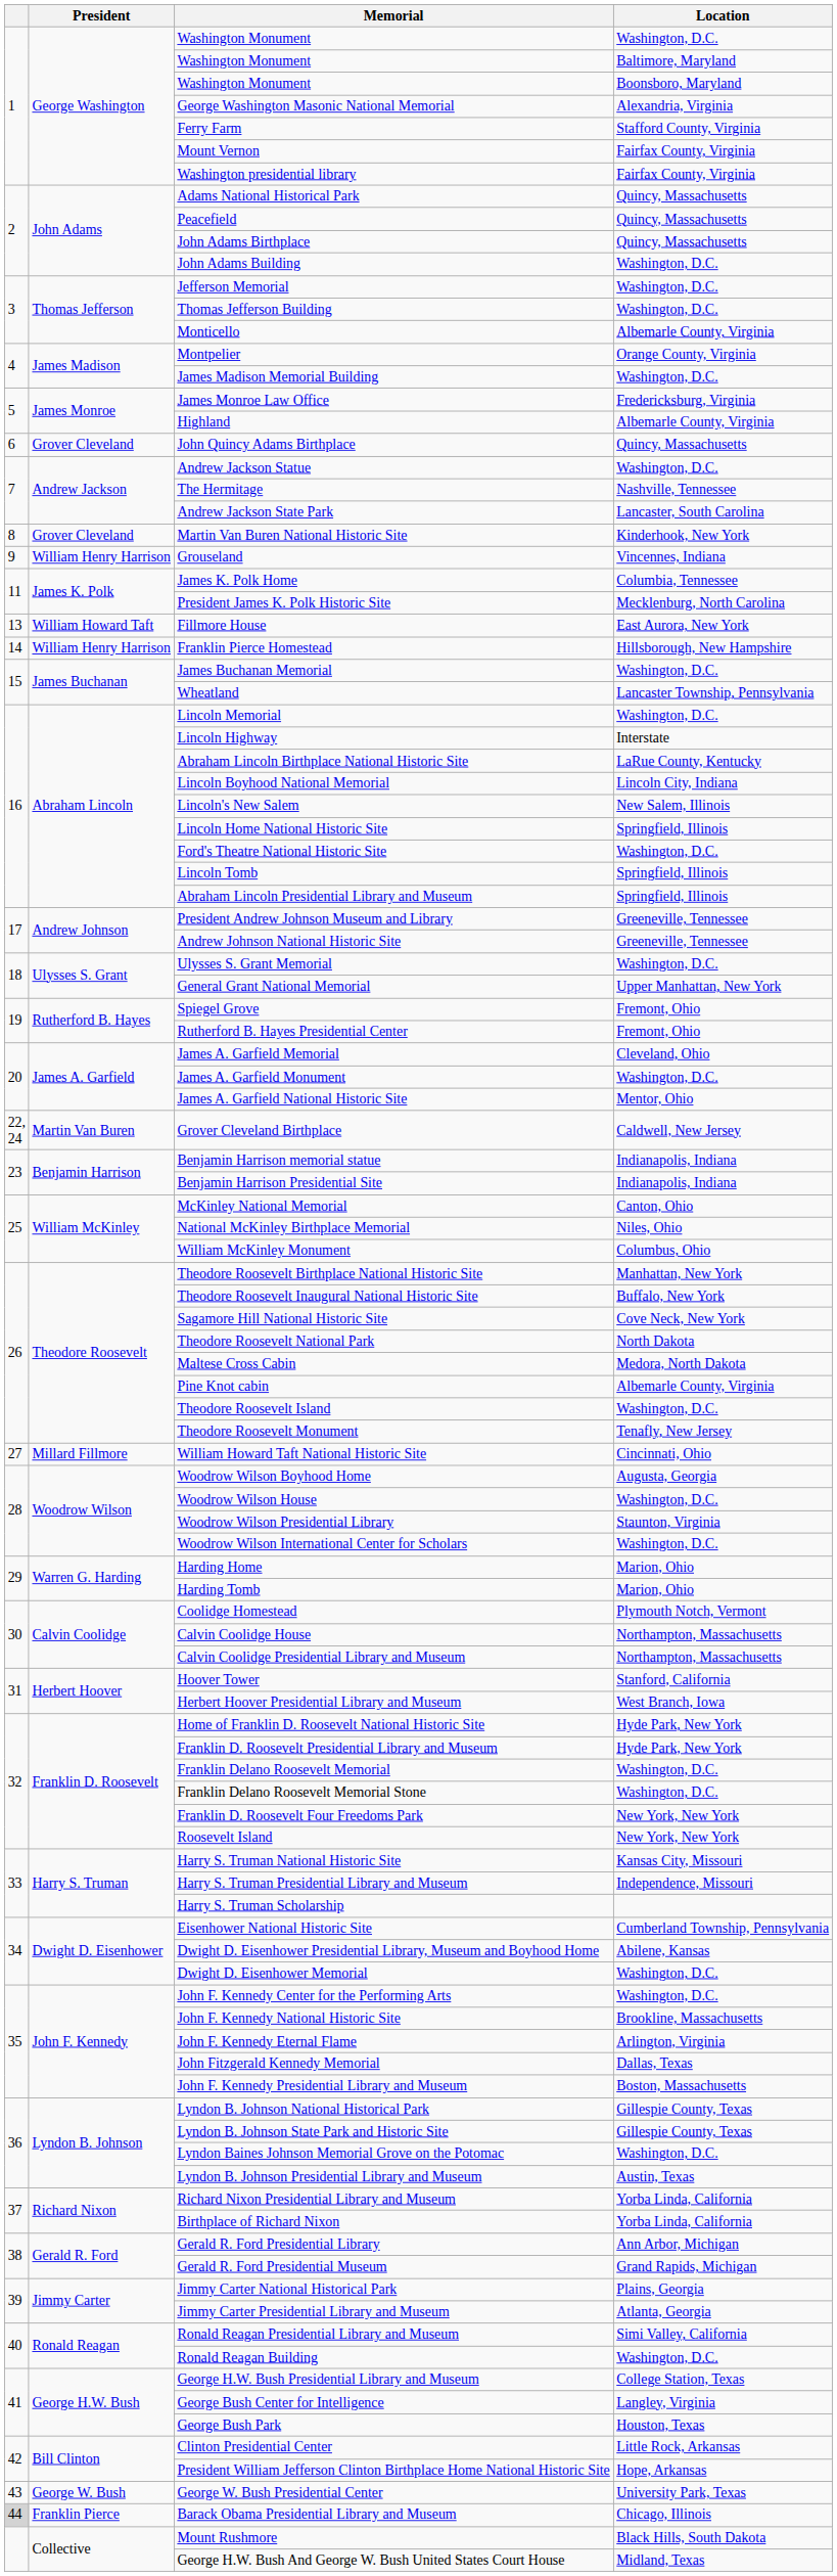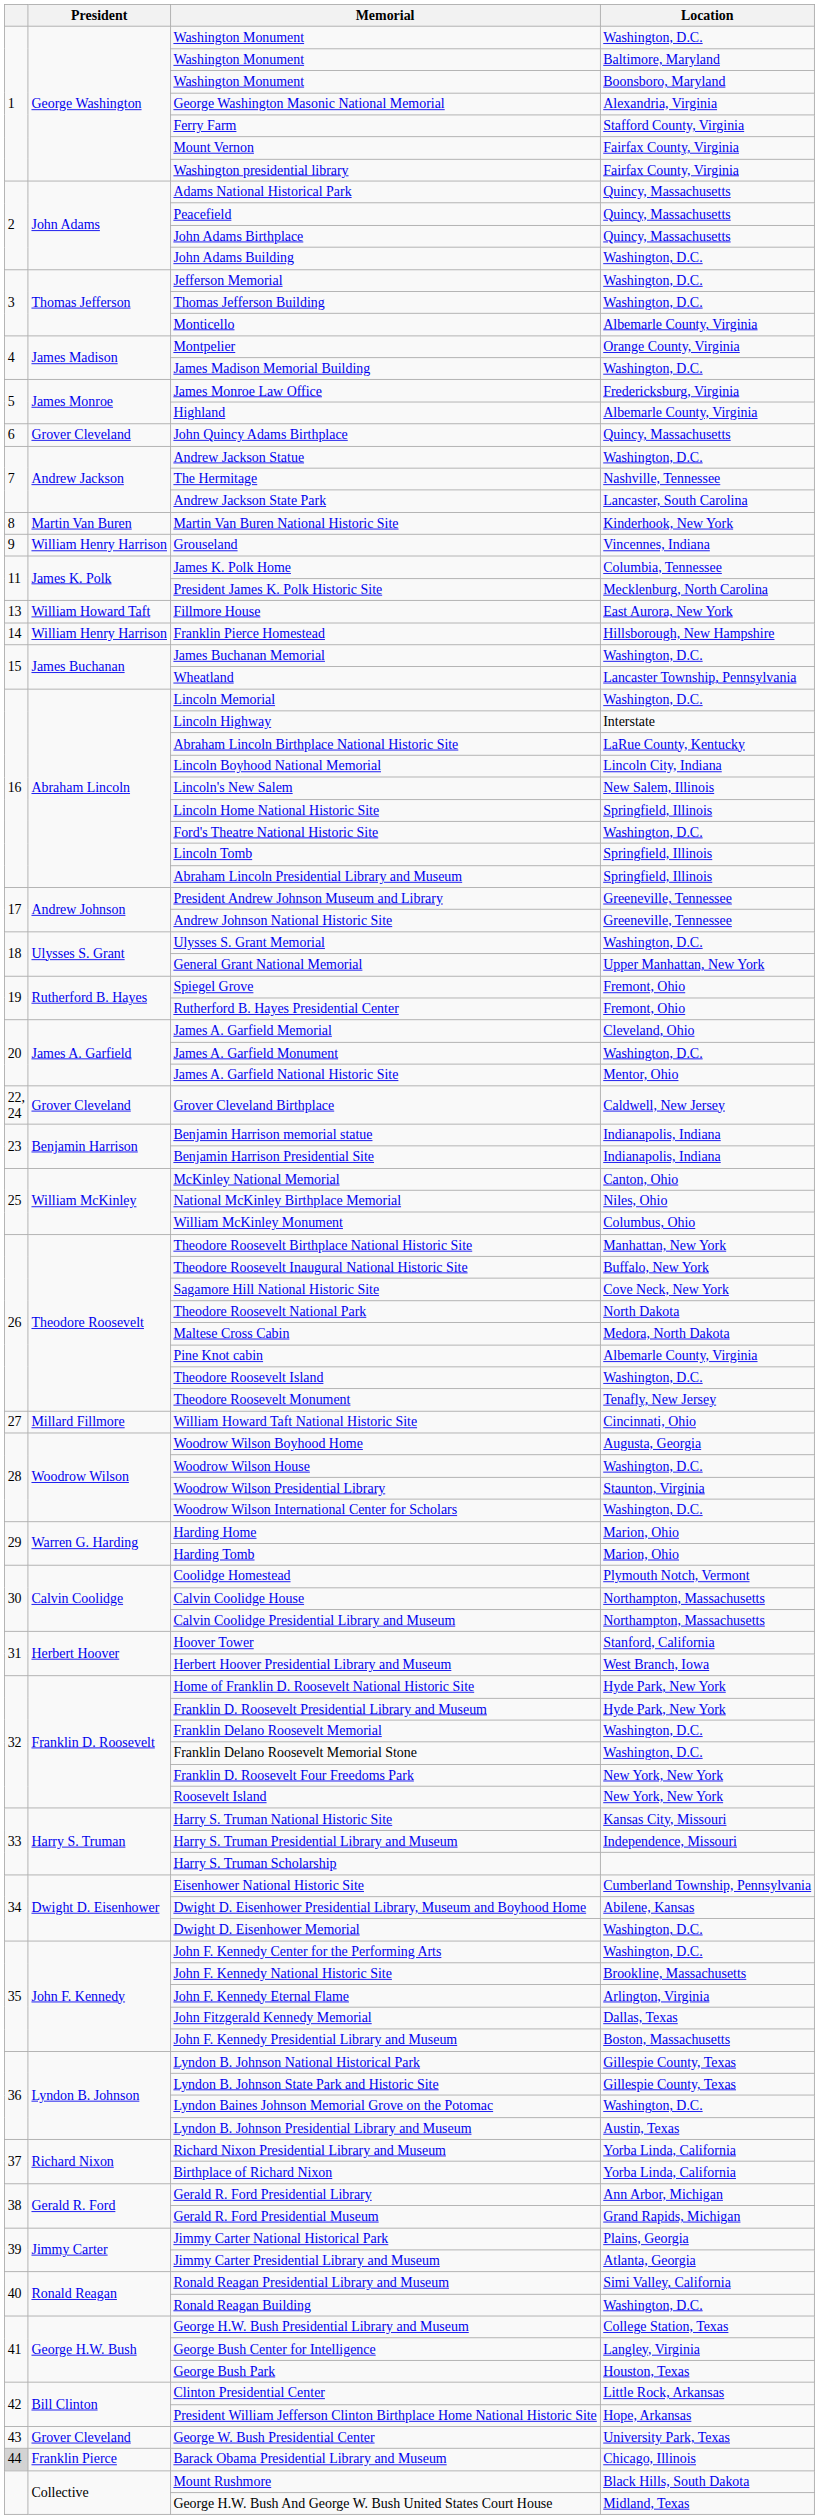 <table class="wikitable sortable">
 <tr>
 <th></th>
 <th>President</th>
 <th>Memorial</th>
 <th>Location</th>
 </tr>
 <tr>
 <td rowspan=7>1</td>
 <td rowspan=7><a href='#'>George Washington</a></td>
 <td><a href='#'>Washington Monument</a></td>
 <td><a href='#'>Washington, D.C.</a></td>
 </tr>
 <tr>
 <td><a href='#'>Washington Monument</a></td>
 <td><a href='#'>Baltimore, Maryland</a></td>
 </tr>
 <tr>
 <td><a href='#'>Washington Monument</a></td>
 <td><a href='#'>Boonsboro, Maryland</a></td>
 </tr>
 <tr>
 <td><a href='#'>George Washington Masonic National Memorial</a></td>
 <td><a href='#'>Alexandria, Virginia</a></td>
 </tr>
 <tr>
 <td><a href='#'>Ferry Farm</a></td>
 <td><a href='#'>Stafford County, Virginia</a></td>
 </tr>
 <tr>
 <td><a href='#'>Mount Vernon</a></td>
 <td><a href='#'>Fairfax County, Virginia</a></td>
 </tr>
 <tr>
 <td><a href='#'>Washington presidential library</a></td>
 <td><a href='#'>Fairfax County, Virginia</a></td>
 </tr>
 <tr>
 <td rowspan=4>2</td>
 <td rowspan=4><a href='#'>John Adams</a></td>
 <td><a href='#'>Adams National Historical Park</a></td>
 <td><a href='#'>Quincy, Massachusetts</a></td>
 </tr>
 <tr>
 <td><a href='#'>Peacefield</a></td>
 <td><a href='#'>Quincy, Massachusetts</a></td>
 </tr>
 <tr>
 <td><a href='#'>John Adams Birthplace</a></td>
 <td><a href='#'>Quincy, Massachusetts</a></td>
 </tr>
 <tr>
 <td><a href='#'>John Adams Building</a></td>
 <td><a href='#'>Washington, D.C.</a></td>
 </tr>
 <tr>
 <td rowspan=3>3</td>
 <td rowspan=3><a href='#'>Thomas Jefferson</a></td>
 <td><a href='#'>Jefferson Memorial</a></td>
 <td><a href='#'>Washington, D.C.</a></td>
 </tr>
 <tr>
 <td><a href='#'>Thomas Jefferson Building</a></td>
 <td><a href='#'>Washington, D.C.</a></td>
 </tr>
 <tr>
 <td><a href='#'>Monticello</a></td>
 <td><a href='#'>Albemarle County, Virginia</a></td>
 </tr>
 <tr>
 <td rowspan=2>4</td>
 <td rowspan=2><a href='#'>James Madison</a></td>
 <td><a href='#'>Montpelier</a></td>
 <td><a href='#'>Orange County, Virginia</a></td>
 </tr>
 <tr>
 <td><a href='#'>James Madison Memorial Building</a></td>
 <td><a href='#'>Washington, D.C.</a></td>
 </tr>
 <tr>
 <td rowspan=2>5</td>
 <td rowspan=2><a href='#'>James Monroe</a></td>
 <td><a href='#'>James Monroe Law Office</a></td>
 <td><a href='#'>Fredericksburg, Virginia</a></td>
 </tr>
 <tr>
 <td><a href='#'>Highland</a></td>
 <td><a href='#'>Albemarle County, Virginia</a></td>
 </tr>
 <tr>
 <td rowspan=1>6</td>
 <td rowspan=1><a href='#'>Grover Cleveland</a></td>
 <td><a href='#'>John Quincy Adams Birthplace</a></td>
 <td><a href='#'>Quincy, Massachusetts</a></td>
 </tr>
 <tr>
 <td rowspan=3>7</td>
 <td rowspan=3><a href='#'>Andrew Jackson</a></td>
 <td><a href='#'>Andrew Jackson Statue</a></td>
 <td><a href='#'>Washington, D.C.</a></td>
 </tr>
 <tr>
 <td><a href='#'>The Hermitage</a></td>
 <td><a href='#'>Nashville, Tennessee</a></td>
 </tr>
 <tr>
 <td><a href='#'>Andrew Jackson State Park</a></td>
 <td><a href='#'>Lancaster, South Carolina</a></td>
 </tr>
 <tr>
 <td rowspan=1>8</td>
-<td rowspan=1><a href='#'>Grover Cleveland</a></td>
+<td rowspan=1><a href='#'>Martin Van Buren</a></td>
 <td><a href='#'>Martin Van Buren National Historic Site</a></td>
 <td><a href='#'>Kinderhook, New York</a></td>
 </tr>
 <tr>
 <td rowspan=1>9</td>
 <td rowspan=1><a href='#'>William Henry Harrison</a></td>
 <td><a href='#'>Grouseland</a></td>
 <td><a href='#'>Vincennes, Indiana</a></td>
 </tr>
 <tr>
 <td rowspan=2>11</td>
 <td rowspan=2><a href='#'>James K. Polk</a></td>
 <td><a href='#'>James K. Polk Home</a></td>
 <td><a href='#'>Columbia, Tennessee</a></td>
 </tr>
 <tr>
 <td><a href='#'>President James K. Polk Historic Site</a></td>
 <td><a href='#'>Mecklenburg, North Carolina</a></td>
 </tr>
 <tr>
 <td rowspan=1>13</td>
 <td rowspan=1><a href='#'>William Howard Taft</a></td>
 <td><a href='#'>Fillmore House</a></td>
 <td><a href='#'>East Aurora, New York</a></td>
 </tr>
 <tr>
 <td rowspan=1>14</td>
 <td rowspan=1><a href='#'>William Henry Harrison</a></td>
 <td><a href='#'>Franklin Pierce Homestead</a></td>
 <td><a href='#'>Hillsborough, New Hampshire</a></td>
 </tr>
 <tr>
 <td rowspan=2>15</td>
 <td rowspan=2><a href='#'>James Buchanan</a></td>
 <td><a href='#'>James Buchanan Memorial</a></td>
 <td><a href='#'>Washington, D.C.</a></td>
 </tr>
 <tr>
 <td><a href='#'>Wheatland</a></td>
 <td><a href='#'>Lancaster Township, Pennsylvania</a></td>
 </tr>
 <tr>
 <td rowspan=9>16</td>
 <td rowspan=9><a href='#'>Abraham Lincoln</a></td>
 <td><a href='#'>Lincoln Memorial</a></td>
 <td><a href='#'>Washington, D.C.</a></td>
 </tr>
 <tr>
 <td><a href='#'>Lincoln Highway</a></td>
 <td>Interstate</td>
 </tr>
 <tr>
 <td><a href='#'>Abraham Lincoln Birthplace National Historic Site</a></td>
 <td><a href='#'>LaRue County, Kentucky</a></td>
 </tr>
 <tr>
 <td><a href='#'>Lincoln Boyhood National Memorial</a></td>
 <td><a href='#'>Lincoln City, Indiana</a></td>
 </tr>
 <tr>
 <td><a href='#'>Lincoln's New Salem</a></td>
 <td><a href='#'>New Salem, Illinois</a></td>
 </tr>
 <tr>
 <td><a href='#'>Lincoln Home National Historic Site</a></td>
 <td><a href='#'>Springfield, Illinois</a></td>
 </tr>
 <tr>
 <td><a href='#'>Ford's Theatre National Historic Site</a></td>
 <td><a href='#'>Washington, D.C.</a></td>
 </tr>
 <tr>
 <td><a href='#'>Lincoln Tomb</a></td>
 <td><a href='#'>Springfield, Illinois</a></td>
 </tr>
 <tr>
 <td><a href='#'>Abraham Lincoln Presidential Library and Museum</a></td>
 <td><a href='#'>Springfield, Illinois</a></td>
 </tr>
 <tr>
 <td rowspan=2>17</td>
 <td rowspan=2><a href='#'>Andrew Johnson</a></td>
 <td><a href='#'>President Andrew Johnson Museum and Library</a></td>
 <td><a href='#'>Greeneville, Tennessee</a></td>
 </tr>
 <tr>
 <td><a href='#'>Andrew Johnson National Historic Site</a></td>
 <td><a href='#'>Greeneville, Tennessee</a></td>
 </tr>
 <tr>
 <td rowspan=2>18</td>
 <td rowspan=2><a href='#'>Ulysses S. Grant</a></td>
 <td><a href='#'>Ulysses S. Grant Memorial</a></td>
 <td><a href='#'>Washington, D.C.</a></td>
 </tr>
 <tr>
 <td><a href='#'>General Grant National Memorial</a></td>
 <td><a href='#'>Upper Manhattan, New York</a></td>
 </tr>
 <tr>
 <td rowspan=2>19</td>
 <td rowspan=2><a href='#'>Rutherford B. Hayes</a></td>
 <td><a href='#'>Spiegel Grove</a></td>
 <td><a href='#'>Fremont, Ohio</a></td>
 </tr>
 <tr>
 <td><a href='#'>Rutherford B. Hayes Presidential Center</a></td>
 <td><a href='#'>Fremont, Ohio</a></td>
 </tr>
 <tr>
 <td rowspan=3>20</td>
 <td rowspan=3><a href='#'>James A. Garfield</a></td>
 <td><a href='#'>James A. Garfield Memorial</a></td>
 <td><a href='#'>Cleveland, Ohio</a></td>
 </tr>
 <tr>
 <td><a href='#'>James A. Garfield Monument</a></td>
 <td><a href='#'>Washington, D.C.</a></td>
 </tr>
 <tr>
 <td><a href='#'>James A. Garfield National Historic Site</a></td>
 <td><a href='#'>Mentor, Ohio</a></td>
 </tr>
 <tr>
 <td rowspan=1>22,<br>24</td>
-<td rowspan=1><a href='#'>Martin Van Buren</a></td>
+<td rowspan=1><a href='#'>Grover Cleveland</a></td>
 <td><a href='#'>Grover Cleveland Birthplace</a></td>
 <td><a href='#'>Caldwell, New Jersey</a></td>
 </tr>
 <tr>
 <td rowspan=2>23</td>
 <td rowspan=2><a href='#'>Benjamin Harrison</a></td>
 <td><a href='#'>Benjamin Harrison memorial statue</a></td>
 <td><a href='#'>Indianapolis, Indiana</a></td>
 </tr>
 <tr>
 <td><a href='#'>Benjamin Harrison Presidential Site</a></td>
 <td><a href='#'>Indianapolis, Indiana</a></td>
 </tr>
 <tr>
 <td rowspan=3>25</td>
 <td rowspan=3><a href='#'>William McKinley</a></td>
 <td><a href='#'>McKinley National Memorial</a></td>
 <td><a href='#'>Canton, Ohio</a></td>
 </tr>
 <tr>
 <td><a href='#'>National McKinley Birthplace Memorial</a></td>
 <td><a href='#'>Niles, Ohio</a></td>
 </tr>
 <tr>
 <td><a href='#'>William McKinley Monument</a></td>
 <td><a href='#'>Columbus, Ohio</a></td>
 </tr>
 <tr>
 <td rowspan=8>26</td>
 <td rowspan=8><a href='#'>Theodore Roosevelt</a></td>
 <td><a href='#'>Theodore Roosevelt Birthplace National Historic Site</a></td>
 <td><a href='#'>Manhattan, New York</a></td>
 </tr>
 <tr>
 <td><a href='#'>Theodore Roosevelt Inaugural National Historic Site</a></td>
 <td><a href='#'>Buffalo, New York</a></td>
 </tr>
 <tr>
 <td><a href='#'>Sagamore Hill National Historic Site</a></td>
 <td><a href='#'>Cove Neck, New York</a></td>
 </tr>
 <tr>
 <td><a href='#'>Theodore Roosevelt National Park</a></td>
 <td><a href='#'>North Dakota</a></td>
 </tr>
 <tr>
 <td><a href='#'>Maltese Cross Cabin</a></td>
 <td><a href='#'>Medora, North Dakota</a></td>
 </tr>
 <tr>
 <td><a href='#'>Pine Knot cabin</a></td>
 <td><a href='#'>Albemarle County, Virginia</a></td>
 </tr>
 <tr>
 <td><a href='#'>Theodore Roosevelt Island</a></td>
 <td><a href='#'>Washington, D.C.</a></td>
 </tr>
 <tr>
 <td><a href='#'>Theodore Roosevelt Monument</a></td>
 <td><a href='#'>Tenafly, New Jersey</a></td>
 </tr>
 <tr>
 <td rowspan=1>27</td>
 <td rowspan=1><a href='#'>Millard Fillmore</a></td>
 <td><a href='#'>William Howard Taft National Historic Site</a></td>
 <td><a href='#'>Cincinnati, Ohio</a></td>
 </tr>
 <tr>
 <td rowspan=4>28</td>
 <td rowspan=4><a href='#'>Woodrow Wilson</a></td>
 <td><a href='#'>Woodrow Wilson Boyhood Home</a></td>
 <td><a href='#'>Augusta, Georgia</a></td>
 </tr>
 <tr>
 <td><a href='#'>Woodrow Wilson House</a></td>
 <td><a href='#'>Washington, D.C.</a></td>
 </tr>
 <tr>
 <td><a href='#'>Woodrow Wilson Presidential Library</a></td>
 <td><a href='#'>Staunton, Virginia</a></td>
 </tr>
 <tr>
 <td><a href='#'>Woodrow Wilson International Center for Scholars</a></td>
 <td><a href='#'>Washington, D.C.</a></td>
 </tr>
 <tr>
 <td rowspan=2>29</td>
 <td rowspan=2><a href='#'>Warren G. Harding</a></td>
 <td><a href='#'>Harding Home</a></td>
 <td><a href='#'>Marion, Ohio</a></td>
 </tr>
 <tr>
 <td><a href='#'>Harding Tomb</a></td>
 <td><a href='#'>Marion, Ohio</a></td>
 </tr>
 <tr>
 <td rowspan=3>30</td>
 <td rowspan=3><a href='#'>Calvin Coolidge</a></td>
 <td><a href='#'>Coolidge Homestead</a></td>
 <td><a href='#'>Plymouth Notch, Vermont</a></td>
 </tr>
 <tr>
 <td><a href='#'>Calvin Coolidge House</a></td>
 <td><a href='#'>Northampton, Massachusetts</a></td>
 </tr>
 <tr>
 <td><a href='#'>Calvin Coolidge Presidential Library and Museum</a></td>
 <td><a href='#'>Northampton, Massachusetts</a></td>
 </tr>
 <tr>
 <td rowspan=2>31</td>
 <td rowspan=2><a href='#'>Herbert Hoover</a></td>
 <td><a href='#'>Hoover Tower</a></td>
 <td><a href='#'>Stanford, California</a></td>
 </tr>
 <tr>
 <td><a href='#'>Herbert Hoover Presidential Library and Museum</a></td>
 <td><a href='#'>West Branch, Iowa</a></td>
 </tr>
 <tr>
 <td rowspan=6>32</td>
 <td rowspan=6><a href='#'>Franklin D. Roosevelt</a></td>
 <td><a href='#'>Home of Franklin D. Roosevelt National Historic Site</a></td>
 <td><a href='#'>Hyde Park, New York</a></td>
 </tr>
 <tr>
 <td><a href='#'>Franklin D. Roosevelt Presidential Library and Museum</a></td>
 <td><a href='#'>Hyde Park, New York</a></td>
 </tr>
 <tr>
 <td><a href='#'>Franklin Delano Roosevelt Memorial</a></td>
 <td><a href='#'>Washington, D.C.</a></td>
 </tr>
 <tr>
 <td>Franklin Delano Roosevelt Memorial Stone</td>
 <td><a href='#'>Washington, D.C.</a></td>
 </tr>
 <tr>
 <td><a href='#'>Franklin D. Roosevelt Four Freedoms Park</a></td>
 <td><a href='#'>New York, New York</a></td>
 </tr>
 <tr>
 <td><a href='#'>Roosevelt Island</a></td>
 <td><a href='#'>New York, New York</a></td>
 </tr>
 <tr>
 <td rowspan=3>33</td>
 <td rowspan=3><a href='#'>Harry S. Truman</a></td>
 <td><a href='#'>Harry S. Truman National Historic Site</a></td>
 <td><a href='#'>Kansas City, Missouri</a></td>
 </tr>
 <tr>
 <td><a href='#'>Harry S. Truman Presidential Library and Museum</a></td>
 <td><a href='#'>Independence, Missouri</a></td>
 </tr>
 <tr>
 <td><a href='#'>Harry S. Truman Scholarship</a></td>
 <td></td>
 </tr>
 <tr>
 <td rowspan=3>34</td>
 <td rowspan=3><a href='#'>Dwight D. Eisenhower</a></td>
 <td><a href='#'>Eisenhower National Historic Site</a></td>
 <td><a href='#'>Cumberland Township, Pennsylvania</a></td>
 </tr>
 <tr>
 <td><a href='#'>Dwight D. Eisenhower Presidential Library, Museum and Boyhood Home</a></td>
 <td><a href='#'>Abilene, Kansas</a></td>
 </tr>
 <tr>
 <td><a href='#'>Dwight D. Eisenhower Memorial</a></td>
 <td><a href='#'>Washington, D.C.</a></td>
 </tr>
 <tr>
 <td rowspan=5>35</td>
 <td rowspan=5><a href='#'>John F. Kennedy</a></td>
 <td><a href='#'>John F. Kennedy Center for the Performing Arts</a></td>
 <td><a href='#'>Washington, D.C.</a></td>
 </tr>
 <tr>
 <td><a href='#'>John F. Kennedy National Historic Site</a></td>
 <td><a href='#'>Brookline, Massachusetts</a></td>
 </tr>
 <tr>
 <td><a href='#'>John F. Kennedy Eternal Flame</a></td>
 <td><a href='#'>Arlington, Virginia</a></td>
 </tr>
 <tr>
 <td><a href='#'>John Fitzgerald Kennedy Memorial</a></td>
 <td><a href='#'>Dallas, Texas</a></td>
 </tr>
 <tr>
 <td><a href='#'>John F. Kennedy Presidential Library and Museum</a></td>
 <td><a href='#'>Boston, Massachusetts</a></td>
 </tr>
 <tr>
 <td rowspan=4>36</td>
 <td rowspan=4><a href='#'>Lyndon B. Johnson</a></td>
 <td><a href='#'>Lyndon B. Johnson National Historical Park</a></td>
 <td><a href='#'>Gillespie County, Texas</a></td>
 </tr>
 <tr>
 <td><a href='#'>Lyndon B. Johnson State Park and Historic Site</a></td>
 <td><a href='#'>Gillespie County, Texas</a></td>
 </tr>
 <tr>
 <td><a href='#'>Lyndon Baines Johnson Memorial Grove on the Potomac</a></td>
 <td><a href='#'>Washington, D.C.</a></td>
 </tr>
 <tr>
 <td><a href='#'>Lyndon B. Johnson Presidential Library and Museum</a></td>
 <td><a href='#'>Austin, Texas</a></td>
 </tr>
 <tr>
 <td rowspan=2>37</td>
 <td rowspan=2><a href='#'>Richard Nixon</a></td>
 <td><a href='#'>Richard Nixon Presidential Library and Museum</a></td>
 <td><a href='#'>Yorba Linda, California</a></td>
 </tr>
 <tr>
 <td><a href='#'>Birthplace of Richard Nixon</a></td>
 <td><a href='#'>Yorba Linda, California</a></td>
 </tr>
 <tr>
 <td rowspan=2>38</td>
 <td rowspan=2><a href='#'>Gerald R. Ford</a></td>
 <td><a href='#'>Gerald R. Ford Presidential Library</a></td>
 <td><a href='#'>Ann Arbor, Michigan</a></td>
 </tr>
 <tr>
 <td><a href='#'>Gerald R. Ford Presidential Museum</a></td>
 <td><a href='#'>Grand Rapids, Michigan</a></td>
 </tr>
 <tr>
 <td rowspan=2>39</td>
 <td rowspan=2><a href='#'>Jimmy Carter</a></td>
 <td><a href='#'>Jimmy Carter National Historical Park</a></td>
 <td><a href='#'>Plains, Georgia</a></td>
 </tr>
 <tr>
 <td><a href='#'>Jimmy Carter Presidential Library and Museum</a></td>
 <td><a href='#'>Atlanta, Georgia</a></td>
 </tr>
 <tr>
 <td rowspan=2>40</td>
 <td rowspan=2><a href='#'>Ronald Reagan</a></td>
 <td><a href='#'>Ronald Reagan Presidential Library and Museum</a></td>
 <td><a href='#'>Simi Valley, California</a></td>
 </tr>
 <tr>
 <td><a href='#'>Ronald Reagan Building</a></td>
 <td><a href='#'>Washington, D.C.</a></td>
 </tr>
 <tr>
 <td rowspan=3>41</td>
 <td rowspan=3><a href='#'>George H.W. Bush</a></td>
 <td><a href='#'>George H.W. Bush Presidential Library and Museum</a></td>
 <td><a href='#'>College Station, Texas</a></td>
 </tr>
 <tr>
 <td><a href='#'>George Bush Center for Intelligence</a></td>
 <td><a href='#'>Langley, Virginia</a></td>
 </tr>
 <tr>
 <td><a href='#'>George Bush Park</a></td>
 <td><a href='#'>Houston, Texas</a></td>
 </tr>
 <tr>
 <td rowspan=2>42</td>
 <td rowspan=2><a href='#'>Bill Clinton</a></td>
 <td><a href='#'>Clinton Presidential Center</a></td>
 <td><a href='#'>Little Rock, Arkansas</a></td>
 </tr>
 <tr>
 <td><a href='#'>President William Jefferson Clinton Birthplace Home National Historic Site</a></td>
 <td><a href='#'>Hope, Arkansas</a></td>
 </tr>
 <tr>
 <td rowspan=1>43</td>
-<td rowspan=1><a href='#'>George W. Bush</a></td>
+<td rowspan=1><a href='#'>Grover Cleveland</a></td>
 <td><a href='#'>George W. Bush Presidential Center</a></td>
 <td><a href='#'>University Park, Texas</a></td>
 </tr>
 <tr>
 <td rowspan=1 style="background: lightgrey;">44</td>
 <td rowspan=1><a href='#'>Franklin Pierce</a></td>
 <td><a href='#'>Barack Obama Presidential Library and Museum</a></td>
 <td><a href='#'>Chicago, Illinois</a></td>
 </tr>
 <tr>
 <td rowspan=2></td>
 <td rowspan=2>Collective</td>
 <td><a href='#'>Mount Rushmore</a></td>
 <td><a href='#'>Black Hills, South Dakota</a></td>
 </tr>
 <tr>
 <td>George H.W. Bush And George W. Bush United States Court House</td>
 <td><a href='#'>Midland, Texas</a></td>
 </tr>
 </table>
